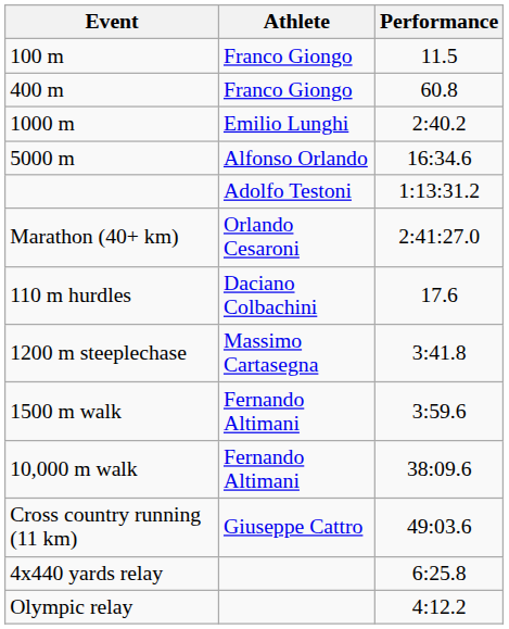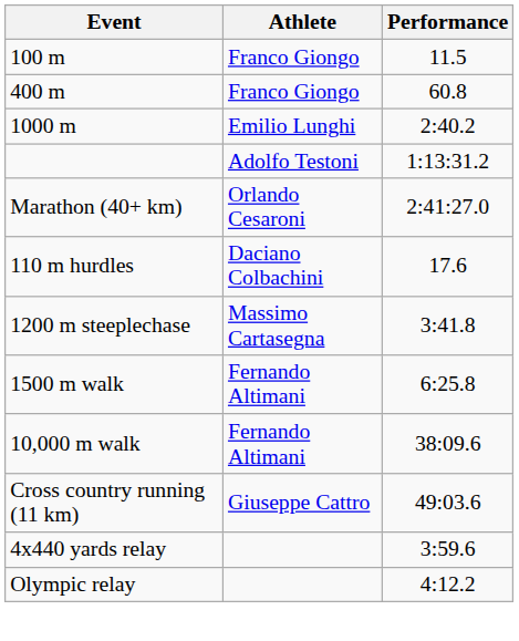 <table class="wikitable" width=60% style="font-size:100%; text-align:center;">
 <tr align=center>
 <th>Event</th>
 <th>Athlete</th>
 <th>Performance</th>
 </tr>
 <tr>
 <td align=left>100 m</td>
 <td align=left><a href='#'>Franco Giongo</a></td>
 <td>11.5</td>
 </tr>
 <tr>
 <td align=left>400 m</td>
 <td align=left><a href='#'>Franco Giongo</a></td>
 <td>60.8</td>
 </tr>
 <tr>
 <td align=left>1000 m</td>
 <td align=left><a href='#'>Emilio Lunghi</a></td>
 <td>2:40.2</td>
-</tr>
-<tr>
-<td align=left>5000 m</td>
-<td align=left><a href='#'>Alfonso Orlando</a></td>
-<td>16:34.6</td>
 </tr>
 <tr>
 <td align=left></td>
 <td align=left><a href='#'>Adolfo Testoni</a></td>
 <td>1:13:31.2</td>
 </tr>
 <tr>
 <td align=left>Marathon (40+ km)</td>
 <td align=left><a href='#'>Orlando Cesaroni</a></td>
 <td>2:41:27.0</td>
 </tr>
 <tr>
 <td align=left>110 m hurdles</td>
 <td align=left><a href='#'>Daciano Colbachini</a></td>
 <td>17.6</td>
 </tr>
 <tr>
 <td align=left>1200 m steeplechase</td>
 <td align=left><a href='#'>Massimo Cartasegna</a></td>
 <td>3:41.8</td>
 </tr>
 <tr>
 <td align=left>1500 m walk</td>
 <td align=left><a href='#'>Fernando Altimani</a></td>
-<td>3:59.6</td>
+<td>6:25.8</td>
 </tr>
 <tr>
 <td align=left>10,000 m walk</td>
 <td align=left><a href='#'>Fernando Altimani</a></td>
 <td>38:09.6</td>
 </tr>
 <tr>
 <td align=left>Cross country running (11 km)</td>
 <td align=left><a href='#'>Giuseppe Cattro</a></td>
 <td>49:03.6</td>
 </tr>
 <tr>
 <td align=left>4x440 yards relay</td>
 <td align=left></td>
-<td>6:25.8</td>
+<td>3:59.6</td>
 </tr>
 <tr>
 <td align=left>Olympic relay</td>
 <td align=left></td>
 <td>4:12.2</td>
 </tr>
 </table>
